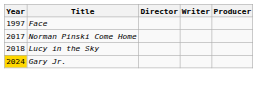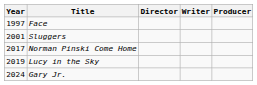 <table class="wikitable">
 <tr>
 <th>Year</th>
 <th>Title</th>
 <th>Director</th>
 <th>Writer</th>
 <th>Producer</th>
 </tr>
 <tr>
 <td>1997</td>
 <td><em>Face</em></td>
 <td></td>
 <td></td>
 <td></td>
 </tr>
 <tr>
+<td>2001</td>
+<td><em>Sluggers</em></td>
+<td></td>
+<td></td>
+<td></td>
+</tr>
+<tr>
 <td>2017</td>
 <td><em>Norman Pinski Come Home</em></td>
 <td></td>
 <td></td>
 <td></td>
 </tr>
 <tr>
-<td>2018</td>
+<td>2019</td>
 <td><em>Lucy in the Sky</em></td>
 <td></td>
 <td></td>
 <td></td>
 </tr>
 <tr>
-<td style="background: gold;">2024</td>
+<td>2024</td>
 <td><em>Gary Jr.</em></td>
 <td></td>
 <td></td>
 <td></td>
 </tr>
 </table>
